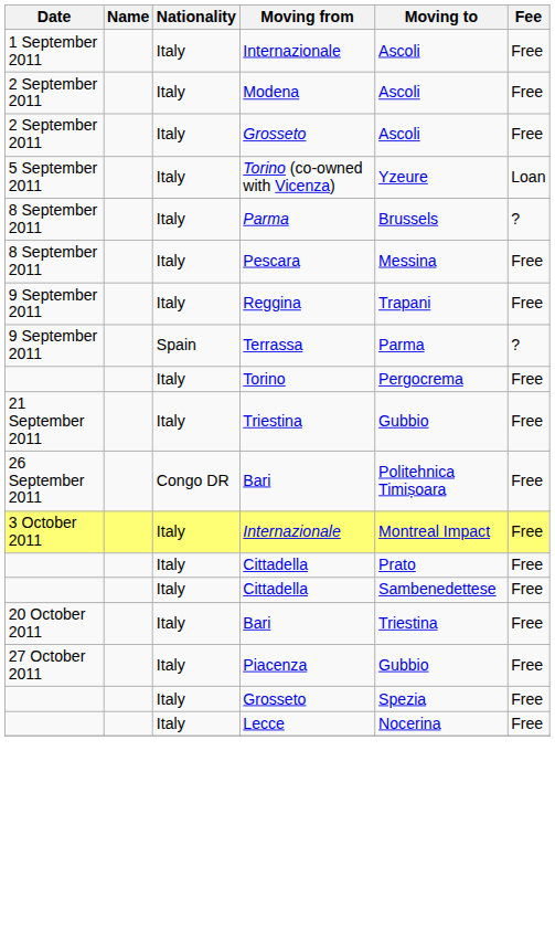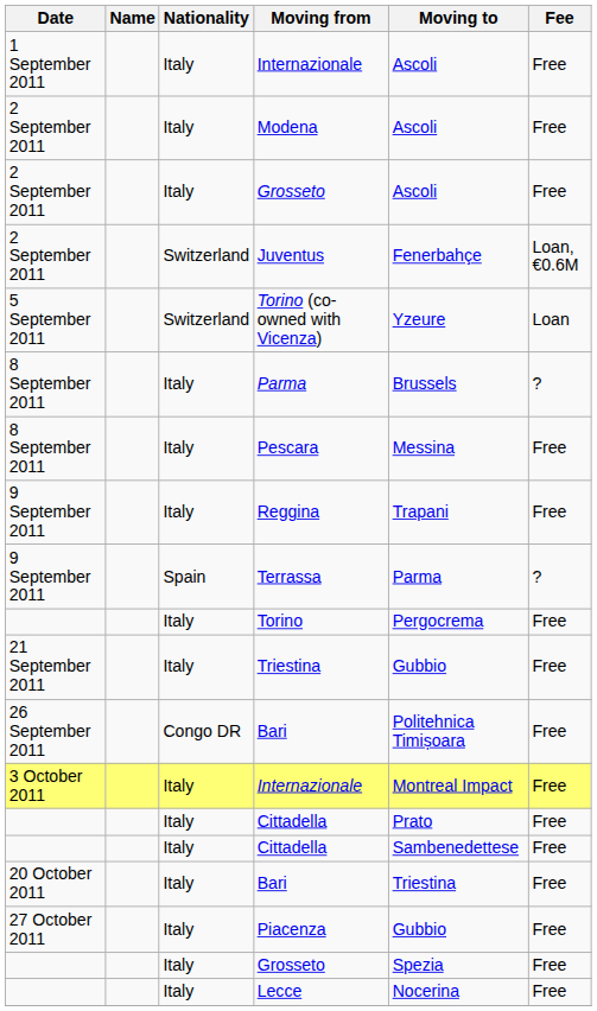 <table class="wikitable sortable" width=90%>
 <tr>
 <th>Date</th>
 <th>Name</th>
 <th>Nationality</th>
 <th>Moving from</th>
 <th>Moving to</th>
 <th>Fee</th>
 </tr>
 <tr>
 <td>1 September 2011</td>
 <td></td>
 <td>Italy</td>
 <td><a href='#'>Internazionale</a></td>
 <td><a href='#'>Ascoli</a></td>
 <td>Free</td>
 </tr>
 <tr>
 <td>2 September 2011</td>
 <td></td>
 <td>Italy</td>
 <td><a href='#'>Modena</a></td>
 <td><a href='#'>Ascoli</a></td>
 <td>Free</td>
 </tr>
 <tr>
 <td>2 September 2011</td>
 <td></td>
 <td>Italy</td>
 <td><em><a href='#'>Grosseto</a></em></td>
 <td><a href='#'>Ascoli</a></td>
 <td>Free</td>
 </tr>
 <tr>
+<td>2 September 2011</td>
+<td></td>
+<td>Switzerland</td>
+<td><a href='#'>Juventus</a></td>
+<td> <a href='#'>Fenerbahçe</a></td>
+<td>Loan, €0.6M</td>
+</tr>
+<tr>
 <td>5 September 2011</td>
 <td></td>
-<td>Italy</td>
+<td>Switzerland</td>
 <td><em><a href='#'>Torino</a></em> (co-owned with <a href='#'>Vicenza</a>)</td>
 <td> <a href='#'>Yzeure</a></td>
 <td>Loan</td>
 </tr>
 <tr>
 <td>8 September 2011</td>
 <td></td>
 <td>Italy</td>
 <td><em><a href='#'>Parma</a></em></td>
 <td> <a href='#'>Brussels</a></td>
 <td>?</td>
 </tr>
 <tr>
 <td>8 September 2011</td>
 <td></td>
 <td>Italy</td>
 <td><a href='#'>Pescara</a></td>
 <td><a href='#'>Messina</a></td>
 <td>Free</td>
 </tr>
 <tr>
 <td>9 September 2011</td>
 <td></td>
 <td>Italy</td>
 <td><a href='#'>Reggina</a></td>
 <td><a href='#'>Trapani</a></td>
 <td>Free</td>
 </tr>
 <tr>
 <td>9 September 2011</td>
 <td></td>
 <td>Spain</td>
 <td> <a href='#'>Terrassa</a></td>
 <td><a href='#'>Parma</a></td>
 <td>?</td>
 </tr>
 <tr>
 <td><strong></strong></td>
 <td></td>
 <td>Italy</td>
 <td><a href='#'>Torino</a></td>
 <td><a href='#'>Pergocrema</a></td>
 <td> Free</td>
 </tr>
 <tr>
 <td>21 September 2011</td>
 <td></td>
 <td>Italy</td>
 <td><a href='#'>Triestina</a></td>
 <td><a href='#'>Gubbio</a></td>
 <td>Free</td>
 </tr>
 <tr>
 <td>26 September 2011</td>
 <td></td>
 <td>Congo DR</td>
 <td><a href='#'>Bari</a></td>
 <td> <a href='#'>Politehnica Timișoara</a></td>
 <td>Free</td>
 </tr>
 <tr style="background: #FFFF75;">
 <td>3 October 2011</td>
 <td></td>
 <td>Italy</td>
 <td><em><a href='#'>Internazionale</a></em></td>
 <td> <a href='#'>Montreal Impact</a></td>
 <td>Free</td>
 </tr>
 <tr>
 <td><strong></strong></td>
 <td></td>
 <td>Italy</td>
 <td><a href='#'>Cittadella</a></td>
 <td><a href='#'>Prato</a></td>
 <td> Free</td>
 </tr>
 <tr>
 <td><strong></strong></td>
 <td></td>
 <td>Italy</td>
 <td><a href='#'>Cittadella</a></td>
 <td><a href='#'>Sambenedettese</a></td>
 <td> Free</td>
 </tr>
 <tr>
 <td>20 October 2011</td>
 <td></td>
 <td>Italy</td>
 <td><a href='#'>Bari</a></td>
 <td><a href='#'>Triestina</a></td>
 <td>Free</td>
 </tr>
 <tr>
 <td>27 October 2011</td>
 <td></td>
 <td>Italy</td>
 <td><a href='#'>Piacenza</a></td>
 <td><a href='#'>Gubbio</a></td>
 <td>Free</td>
 </tr>
 <tr>
 <td><strong></strong></td>
 <td></td>
 <td>Italy</td>
 <td><a href='#'>Grosseto</a></td>
 <td><a href='#'>Spezia</a></td>
 <td> Free</td>
 </tr>
 <tr>
 <td><strong></strong></td>
 <td></td>
 <td>Italy</td>
 <td><a href='#'>Lecce</a></td>
 <td><a href='#'>Nocerina</a></td>
 <td> Free</td>
 </tr>
 <tr>
 </tr>
 </table>
